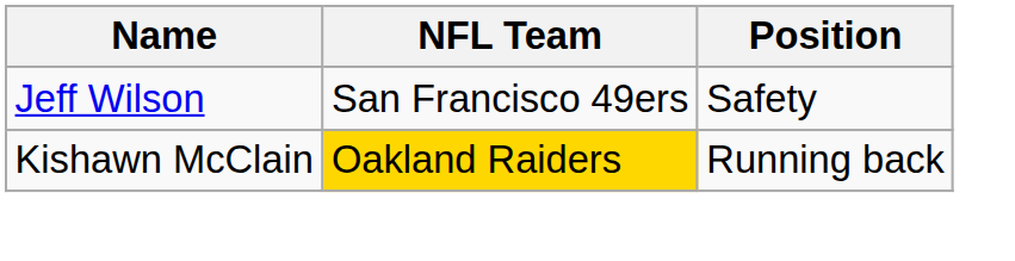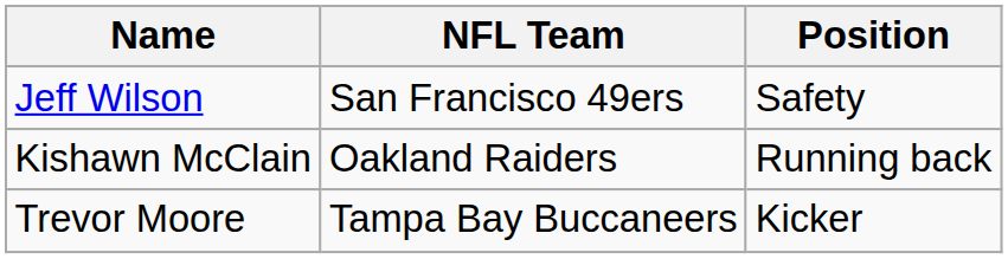 <table class="wikitable">
 <tr>
 <th>Name</th>
 <th>NFL Team</th>
 <th>Position</th>
 </tr>
 <tr>
 <td><a href='#'>Jeff Wilson</a></td>
 <td>San Francisco 49ers</td>
 <td>Safety</td>
 </tr>
 <tr>
 <td>Kishawn McClain</td>
-<td style="background: gold;">Oakland Raiders</td>
+<td>Oakland Raiders</td>
 <td>Running back</td>
 </tr>
+<tr>
+<td>Trevor Moore</td>
+<td>Tampa Bay Buccaneers</td>
+<td>Kicker</td>
+</tr>
 </table>
